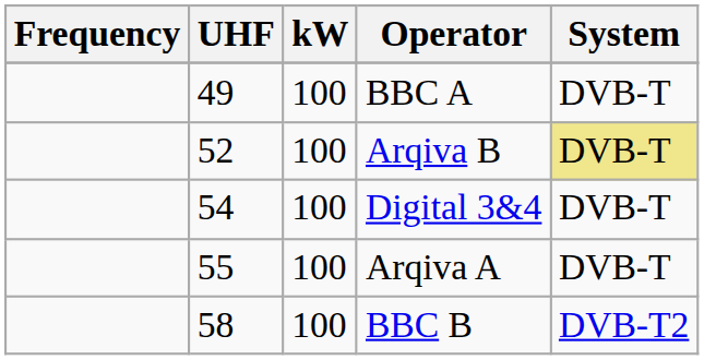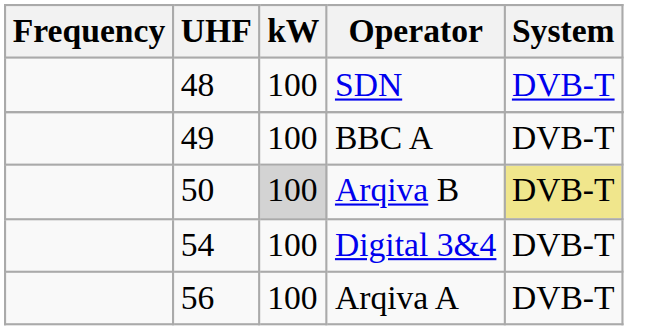 <table class="wikitable sortable">
 <tr>
 <th>Frequency</th>
 <th>UHF</th>
 <th>kW</th>
 <th>Operator</th>
 <th>System</th>
+</tr>
+<tr>
+<td></td>
+<td>48</td>
+<td>100</td>
+<td><a href='#'>SDN</a></td>
+<td><a href='#'>DVB-T</a></td>
 </tr>
 <tr>
 </tr>
 <tr>
 <td></td>
 <td>49</td>
 <td>100</td>
 <td>BBC A</td>
 <td>DVB-T</td>
 </tr>
 <tr>
 <td></td>
-<td>52</td>
-<td>100</td>
+<td>50</td>
+<td style="background: lightgrey;">100</td>
 <td><a href='#'>Arqiva</a> B</td>
 <td style="background: khaki;">DVB-T</td>
 </tr>
 <tr>
 <td></td>
 <td>54</td>
 <td>100</td>
 <td><a href='#'>Digital 3&4</a></td>
 <td>DVB-T</td>
 </tr>
 <tr>
 <td></td>
-<td>55</td>
+<td>56</td>
 <td>100</td>
 <td>Arqiva A</td>
 <td>DVB-T</td>
 </tr>
-<tr>
-<td></td>
-<td>58</td>
-<td>100</td>
-<td><a href='#'>BBC</a> B</td>
-<td><a href='#'>DVB-T2</a></td>
-</tr>
 </table>
